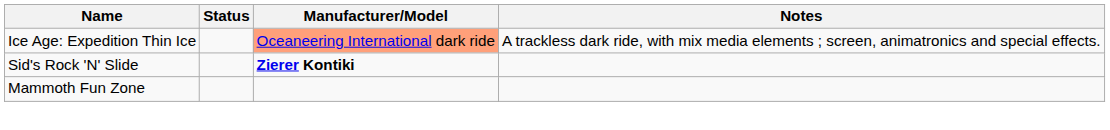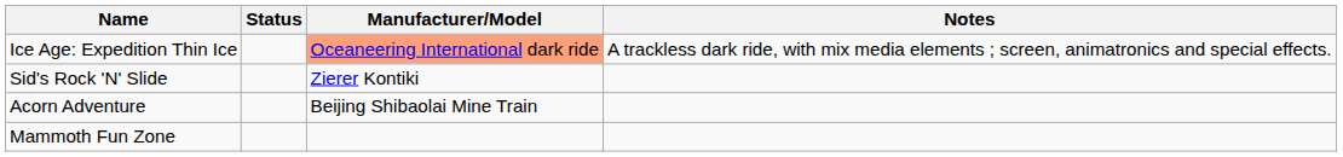 <table class="wikitable sortable">
 <tr>
 <th>Name</th>
 <th>Status</th>
 <th>Manufacturer/Model</th>
 <th>Notes</th>
 </tr>
 <tr>
 <td>Ice Age: Expedition Thin Ice</td>
 <td></td>
 <td style="background: lightsalmon;"><a href='#'>Oceaneering International</a> dark ride</td>
 <td>A trackless dark ride, with mix media elements ; screen, animatronics and special effects.</td>
 </tr>
 <tr>
 <td>Sid's Rock 'N' Slide</td>
 <td></td>
-<td><strong><a href='#'>Zierer</a> Kontiki</strong></td>
+<td><a href='#'>Zierer</a> Kontiki</td>
+<td></td>
+</tr>
+<tr>
+<td>Acorn Adventure</td>
+<td></td>
+<td>Beijing Shibaolai Mine Train</td>
 <td></td>
 </tr>
 <tr>
 <td>Mammoth Fun Zone</td>
 <td></td>
 <td></td>
 <td></td>
 </tr>
 </table>
